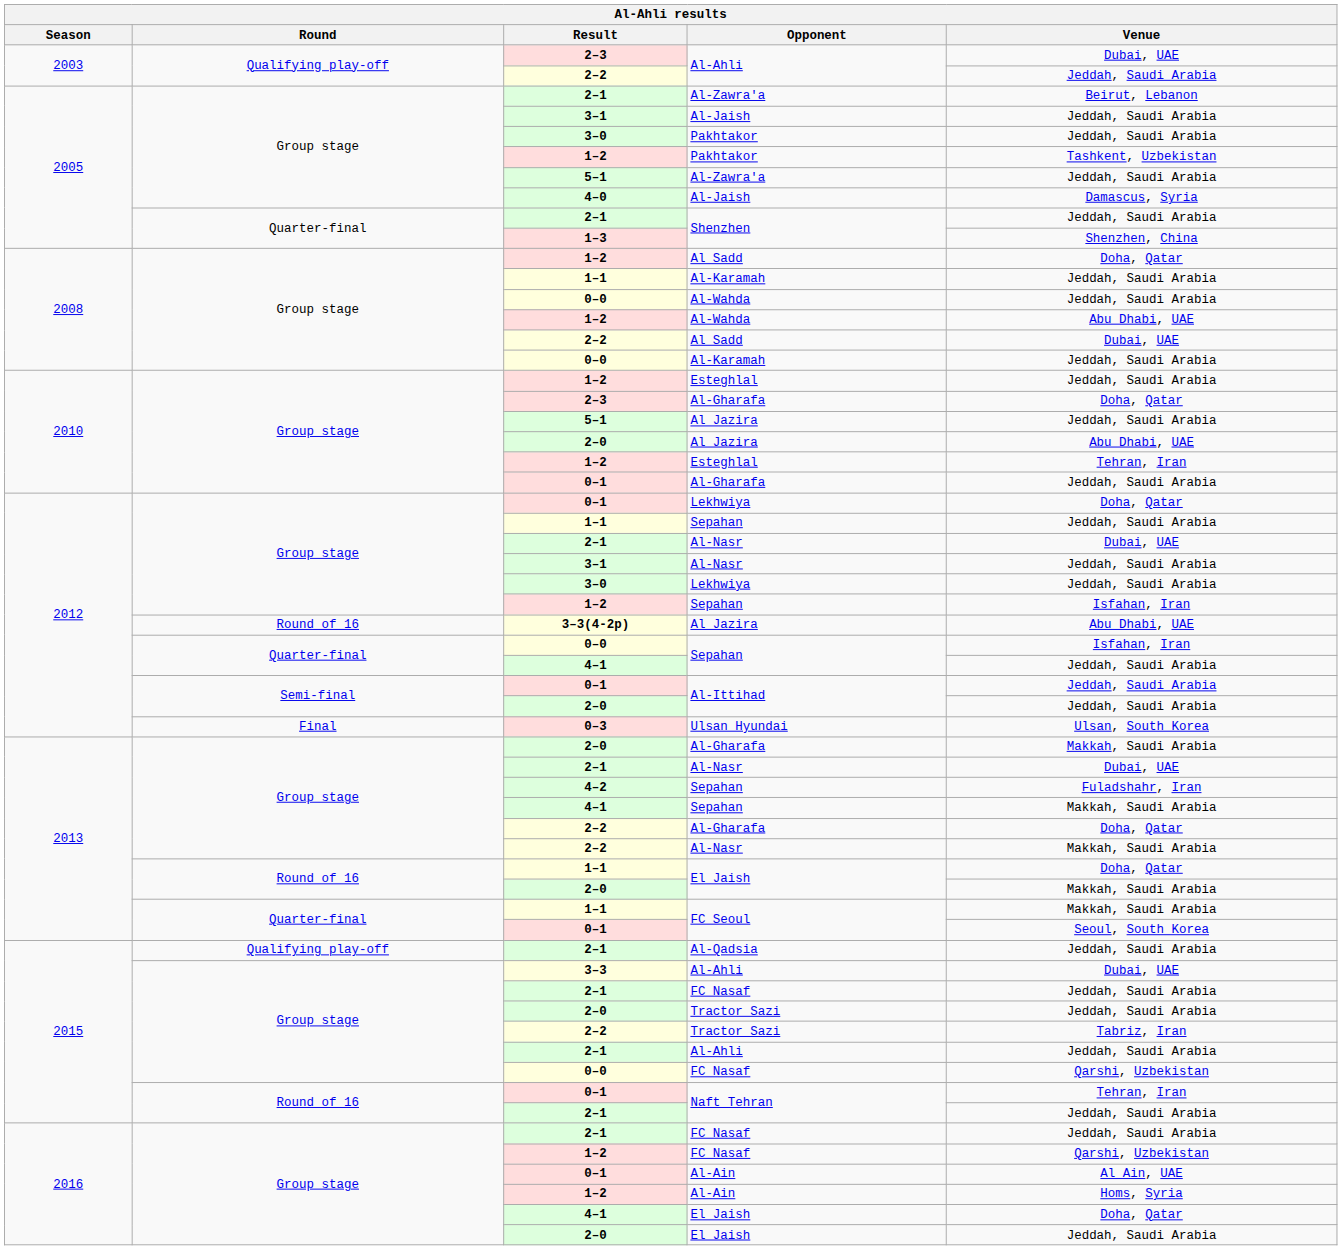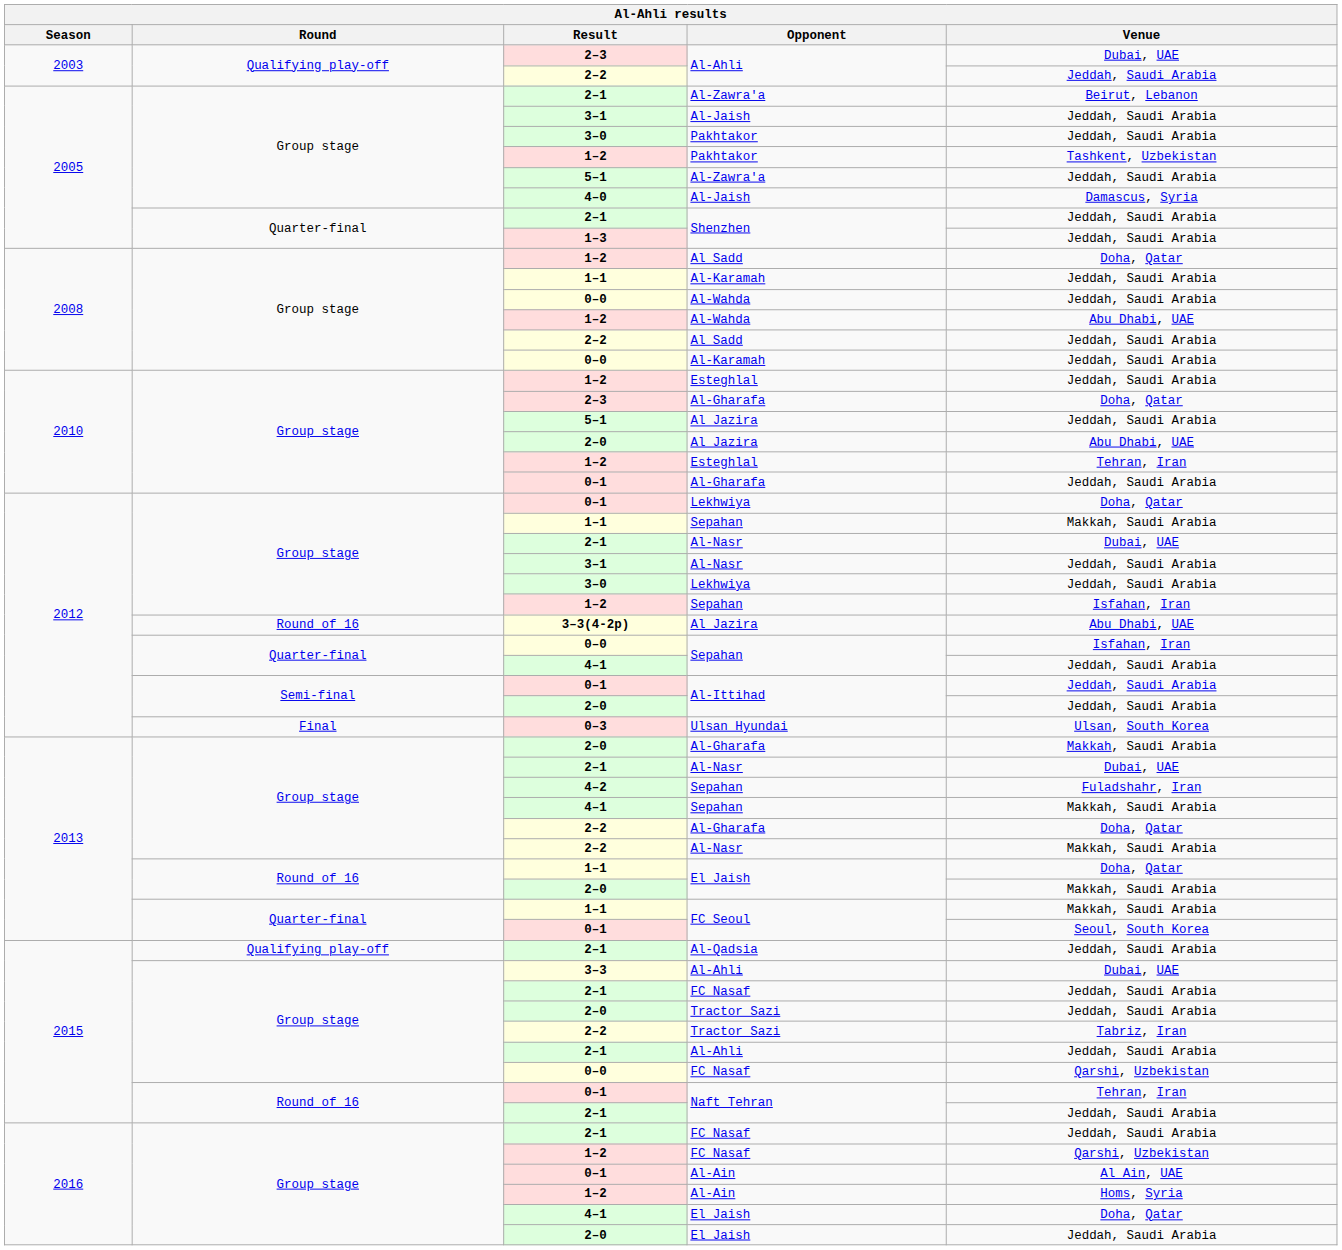 <table class="wikitable" style="width:70%;">
 <tr>
 <th colspan=5>Al-Ahli results</th>
 </tr>
 <tr>
 <th>Season</th>
 <th>Round</th>
 <th>Result</th>
 <th>Opponent</th>
 <th>Venue</th>
 </tr>
 <tr align=center>
 <td rowspan=2><a href='#'>2003</a></td>
 <td rowspan=2><a href='#'>Qualifying play-off</a></td>
 <td style="background:#fdd;"><strong>2–3</strong></td>
 <td rowspan="2" style="text-align:left;"> <a href='#'>Al-Ahli</a></td>
 <td><a href='#'>Dubai</a>, <a href='#'>UAE</a></td>
 </tr>
 <tr align=center>
 <td style="background:#ffd;"><strong>2–2</strong></td>
 <td><a href='#'>Jeddah</a>, <a href='#'>Saudi Arabia</a></td>
 </tr>
 <tr align=center>
 <td rowspan="8" style="text-align:center;"><a href='#'>2005</a></td>
 <td rowspan="6">Group stage</td>
 <td style="background:#dfd;"><strong>2–1</strong></td>
 <td align=left> <a href='#'>Al-Zawra'a</a></td>
 <td><a href='#'>Beirut</a>, <a href='#'>Lebanon</a></td>
 </tr>
 <tr align=center>
 <td style="background:#dfd;"><strong>3–1</strong></td>
 <td align=left> <a href='#'>Al-Jaish</a></td>
 <td>Jeddah, Saudi Arabia</td>
 </tr>
 <tr align=center>
 <td style="background:#dfd;"><strong>3–0</strong></td>
 <td align=left> <a href='#'>Pakhtakor</a></td>
 <td>Jeddah, Saudi Arabia</td>
 </tr>
 <tr align=center>
 <td style="background:#fdd;"><strong>1–2</strong></td>
 <td align=left> <a href='#'>Pakhtakor</a></td>
 <td><a href='#'>Tashkent</a>, <a href='#'>Uzbekistan</a></td>
 </tr>
 <tr align=center>
 <td style="background:#dfd;"><strong>5–1</strong></td>
 <td align=left> <a href='#'>Al-Zawra'a</a></td>
 <td>Jeddah, Saudi Arabia</td>
 </tr>
 <tr align=center>
 <td style="background:#dfd;"><strong>4–0</strong></td>
 <td align=left> <a href='#'>Al-Jaish</a></td>
 <td><a href='#'>Damascus</a>, <a href='#'>Syria</a></td>
 </tr>
 <tr align=center>
 <td rowspan=2>Quarter-final</td>
 <td style="background:#dfd;"><strong>2–1</strong></td>
 <td rowspan="2" style="text-align:left;"> <a href='#'>Shenzhen</a></td>
 <td>Jeddah, Saudi Arabia</td>
 </tr>
 <tr align=center>
 <td style="background:#fdd;"><strong>1–3</strong></td>
-<td><a href='#'>Shenzhen</a>, <a href='#'>China</a></td>
+<td>Jeddah, Saudi Arabia</td>
 </tr>
 <tr align=center>
 <td rowspan="6" style="text-align:center;"><a href='#'>2008</a></td>
 <td rowspan="6">Group stage</td>
 <td style="background:#fdd;"><strong>1–2</strong></td>
 <td align=left> <a href='#'>Al Sadd</a></td>
 <td><a href='#'>Doha</a>, <a href='#'>Qatar</a></td>
 </tr>
 <tr align=center>
 <td style="background:#ffd;"><strong>1–1</strong></td>
 <td align=left> <a href='#'>Al-Karamah</a></td>
 <td>Jeddah, Saudi Arabia</td>
 </tr>
 <tr align=center>
 <td style="background:#ffd;"><strong>0–0</strong></td>
 <td align=left> <a href='#'>Al-Wahda</a></td>
 <td>Jeddah, Saudi Arabia</td>
 </tr>
 <tr align=center>
 <td style="background:#fdd;"><strong>1–2</strong></td>
 <td align=left> <a href='#'>Al-Wahda</a></td>
 <td><a href='#'>Abu Dhabi</a>, <a href='#'>UAE</a></td>
 </tr>
 <tr align=center>
 <td style="background:#ffd;"><strong>2–2</strong></td>
 <td align=left> <a href='#'>Al Sadd</a></td>
-<td><a href='#'>Dubai</a>, <a href='#'>UAE</a></td>
+<td>Jeddah, Saudi Arabia</td>
 </tr>
 <tr align=center>
 <td style="background:#ffd;"><strong>0–0</strong></td>
 <td align=left> <a href='#'>Al-Karamah</a></td>
 <td>Jeddah, Saudi Arabia</td>
 </tr>
 <tr align=center>
 <td rowspan="6" style="text-align:center;"><a href='#'>2010</a></td>
 <td rowspan="6"><a href='#'>Group stage</a></td>
 <td style="background:#fdd;"><strong>1–2</strong></td>
 <td align=left> <a href='#'>Esteghlal</a></td>
 <td>Jeddah, Saudi Arabia</td>
 </tr>
 <tr align=center>
 <td style="background:#fdd;"><strong>2–3</strong></td>
 <td align=left> <a href='#'>Al-Gharafa</a></td>
 <td><a href='#'>Doha</a>, <a href='#'>Qatar</a></td>
 </tr>
 <tr align=center>
 <td style="background:#dfd;"><strong>5–1</strong></td>
 <td align=left> <a href='#'>Al Jazira</a></td>
 <td>Jeddah, Saudi Arabia</td>
 </tr>
 <tr align=center>
 <td style="background:#dfd;"><strong>2–0</strong></td>
 <td align=left> <a href='#'>Al Jazira</a></td>
 <td><a href='#'>Abu Dhabi</a>, <a href='#'>UAE</a></td>
 </tr>
 <tr align=center>
 <td style="background:#fdd;"><strong>1–2</strong></td>
 <td align=left> <a href='#'>Esteghlal</a></td>
 <td><a href='#'>Tehran</a>, <a href='#'>Iran</a></td>
 </tr>
 <tr align=center>
 <td style="background:#fdd;"><strong>0–1</strong></td>
 <td align=left> <a href='#'>Al-Gharafa</a></td>
 <td>Jeddah, Saudi Arabia</td>
 </tr>
 <tr align=center>
 <td rowspan="12" style="text-align:center;"><a href='#'>2012</a></td>
 <td rowspan="6"><a href='#'>Group stage</a></td>
 <td style="background:#fdd;"><strong>0–1</strong></td>
 <td align=left> <a href='#'>Lekhwiya</a></td>
 <td><a href='#'>Doha</a>, <a href='#'>Qatar</a></td>
 </tr>
 <tr align=center>
 <td style="background:#ffd;"><strong>1–1</strong></td>
 <td align=left> <a href='#'>Sepahan</a></td>
-<td>Jeddah, Saudi Arabia</td>
+<td>Makkah, Saudi Arabia</td>
 </tr>
 <tr align=center>
 <td style="background:#dfd;"><strong>2–1</strong></td>
 <td align=left> <a href='#'>Al-Nasr</a></td>
 <td><a href='#'>Dubai</a>, <a href='#'>UAE</a></td>
 </tr>
 <tr align=center>
 <td style="background:#dfd;"><strong>3–1</strong></td>
 <td align=left> <a href='#'>Al-Nasr</a></td>
 <td>Jeddah, Saudi Arabia</td>
 </tr>
 <tr align=center>
 <td style="background:#dfd;"><strong>3–0</strong></td>
 <td align=left> <a href='#'>Lekhwiya</a></td>
 <td>Jeddah, Saudi Arabia</td>
 </tr>
 <tr align=center>
 <td style="background:#fdd;"><strong>1–2</strong></td>
 <td align=left> <a href='#'>Sepahan</a></td>
 <td><a href='#'>Isfahan</a>, <a href='#'>Iran</a></td>
 </tr>
 <tr align=center>
 <td><a href='#'>Round of 16</a></td>
 <td style="background:#ffd;"><strong>3–3(4-2p)</strong></td>
 <td align=left> <a href='#'>Al Jazira</a></td>
 <td><a href='#'>Abu Dhabi</a>, <a href='#'>UAE</a></td>
 </tr>
 <tr align=center>
 <td rowspan=2><a href='#'>Quarter-final</a></td>
 <td style="background:#ffd;"><strong>0–0</strong></td>
 <td rowspan="2" style="text-align:left;"> <a href='#'>Sepahan</a></td>
 <td><a href='#'>Isfahan</a>, <a href='#'>Iran</a></td>
 </tr>
 <tr align=center>
 <td style="background:#dfd;"><strong>4–1</strong></td>
 <td>Jeddah, Saudi Arabia</td>
 </tr>
 <tr align=center>
 <td rowspan=2><a href='#'>Semi-final</a></td>
 <td style="background:#fdd;"><strong>0–1</strong></td>
 <td rowspan="2" style="text-align:left;"> <a href='#'>Al-Ittihad</a></td>
 <td><a href='#'>Jeddah</a>, <a href='#'>Saudi Arabia</a></td>
 </tr>
 <tr align=center>
 <td style="background:#dfd;"><strong>2–0</strong></td>
 <td>Jeddah, Saudi Arabia</td>
 </tr>
 <tr align=center>
 <td><a href='#'>Final</a></td>
 <td style="background:#fdd;"><strong>0–3</strong></td>
 <td align=left> <a href='#'>Ulsan Hyundai</a></td>
 <td><a href='#'>Ulsan</a>, <a href='#'>South Korea</a></td>
 </tr>
 <tr align=center>
 <td rowspan="10" style="text-align:center;"><a href='#'>2013</a></td>
 <td rowspan=6><a href='#'>Group stage</a></td>
 <td style="background:#dfd;"><strong>2–0</strong></td>
 <td align=left> <a href='#'>Al-Gharafa</a></td>
 <td><a href='#'>Makkah</a>, Saudi Arabia</td>
 </tr>
 <tr align=center>
 <td style="background:#dfd;"><strong>2–1</strong></td>
 <td align=left> <a href='#'>Al-Nasr</a></td>
 <td><a href='#'>Dubai</a>, <a href='#'>UAE</a></td>
 </tr>
 <tr align=center>
 <td style="background:#dfd;"><strong>4–2</strong></td>
 <td align=left> <a href='#'>Sepahan</a></td>
 <td><a href='#'>Fuladshahr</a>, <a href='#'>Iran</a></td>
 </tr>
 <tr align=center>
 <td style="background:#dfd;"><strong>4–1</strong></td>
 <td align=left> <a href='#'>Sepahan</a></td>
 <td>Makkah, Saudi Arabia</td>
 </tr>
 <tr align=center>
 <td style="background:#ffd;"><strong>2–2</strong></td>
 <td align=left> <a href='#'>Al-Gharafa</a></td>
 <td><a href='#'>Doha</a>, <a href='#'>Qatar</a></td>
 </tr>
 <tr align=center>
 <td style="background:#ffd;"><strong>2–2</strong></td>
 <td align=left> <a href='#'>Al-Nasr</a></td>
 <td>Makkah, Saudi Arabia</td>
 </tr>
 <tr align=center>
 <td rowspan=2><a href='#'>Round of 16</a></td>
 <td style="background:#ffd;"><strong>1–1</strong></td>
 <td rowspan="2" style="text-align:left;"> <a href='#'>El Jaish</a></td>
 <td><a href='#'>Doha</a>, <a href='#'>Qatar</a></td>
 </tr>
 <tr align=center>
 <td style="background:#dfd;"><strong>2–0</strong></td>
 <td>Makkah, Saudi Arabia</td>
 </tr>
 <tr align=center>
 <td rowspan=2><a href='#'>Quarter-final</a></td>
 <td style="background:#ffd;"><strong>1–1</strong></td>
 <td rowspan="2" style="text-align:left;"> <a href='#'>FC Seoul</a></td>
 <td>Makkah, Saudi Arabia</td>
 </tr>
 <tr align=center>
 <td style="background:#fdd;"><strong>0–1</strong></td>
 <td><a href='#'>Seoul</a>, <a href='#'>South Korea</a></td>
 </tr>
 <tr align=center>
 <td rowspan="9" style="text-align:center;"><a href='#'>2015</a></td>
 <td><a href='#'>Qualifying play-off</a></td>
 <td style="background:#dfd;"><strong>2–1</strong></td>
 <td align=left> <a href='#'>Al-Qadsia</a></td>
 <td>Jeddah, Saudi Arabia</td>
 </tr>
 <tr align=center>
 <td rowspan=6><a href='#'>Group stage</a></td>
 <td style="background:#ffd;"><strong>3–3</strong></td>
 <td align=left> <a href='#'>Al-Ahli</a></td>
 <td><a href='#'>Dubai</a>, <a href='#'>UAE</a></td>
 </tr>
 <tr align=center>
 <td style="background:#dfd;"><strong>2–1</strong></td>
 <td align=left> <a href='#'>FC Nasaf</a></td>
 <td>Jeddah, Saudi Arabia</td>
 </tr>
 <tr align=center>
 <td style="background:#dfd;"><strong>2–0</strong></td>
 <td align=left> <a href='#'>Tractor Sazi</a></td>
 <td>Jeddah, Saudi Arabia</td>
 </tr>
 <tr align=center>
 <td style="background:#ffd;"><strong>2–2</strong></td>
 <td align=left> <a href='#'>Tractor Sazi</a></td>
 <td><a href='#'>Tabriz</a>, <a href='#'>Iran</a></td>
 </tr>
 <tr align=center>
 <td style="background:#dfd;"><strong>2–1</strong></td>
 <td align=left> <a href='#'>Al-Ahli</a></td>
 <td>Jeddah, Saudi Arabia</td>
 </tr>
 <tr align=center>
 <td style="background:#ffd;"><strong>0–0</strong></td>
 <td align=left> <a href='#'>FC Nasaf</a></td>
 <td><a href='#'>Qarshi</a>, <a href='#'>Uzbekistan</a></td>
 </tr>
 <tr align=center>
 <td rowspan=2><a href='#'>Round of 16</a></td>
 <td style="background:#fdd;"><strong>0–1</strong></td>
 <td rowspan="2" style="text-align:left;"> <a href='#'>Naft Tehran</a></td>
 <td><a href='#'>Tehran</a>, <a href='#'>Iran</a></td>
 </tr>
 <tr align=center>
 <td style="background:#dfd;"><strong>2–1</strong></td>
 <td>Jeddah, Saudi Arabia</td>
 </tr>
 <tr align=center>
 <td rowspan="6" style="text-align:center;"><a href='#'>2016</a></td>
 <td rowspan=6><a href='#'>Group stage</a></td>
 <td style="background:#dfd;"><strong>2–1</strong></td>
 <td align=left> <a href='#'>FC Nasaf</a></td>
 <td>Jeddah, Saudi Arabia</td>
 </tr>
 <tr align=center>
 <td style="background:#fdd;"><strong>1–2</strong></td>
 <td align=left> <a href='#'>FC Nasaf</a></td>
 <td><a href='#'>Qarshi</a>, <a href='#'>Uzbekistan</a></td>
 </tr>
 <tr align=center>
 <td style="background:#fdd;"><strong>0–1</strong></td>
 <td align=left> <a href='#'>Al-Ain</a></td>
 <td><a href='#'>Al Ain</a>, <a href='#'>UAE</a></td>
 </tr>
 <tr align=center>
 <td style="background:#fdd;"><strong>1–2</strong></td>
 <td align=left> <a href='#'>Al-Ain</a></td>
 <td><a href='#'>Homs</a>, <a href='#'>Syria</a></td>
 </tr>
 <tr align=center>
 <td style="background:#dfd;"><strong>4–1</strong></td>
 <td align=left> <a href='#'>El Jaish</a></td>
 <td><a href='#'>Doha</a>, <a href='#'>Qatar</a></td>
 </tr>
 <tr align=center>
 <td style="background:#dfd;"><strong>2–0</strong></td>
 <td align=left> <a href='#'>El Jaish</a></td>
 <td>Jeddah, Saudi Arabia</td>
 </tr>
 </table>
